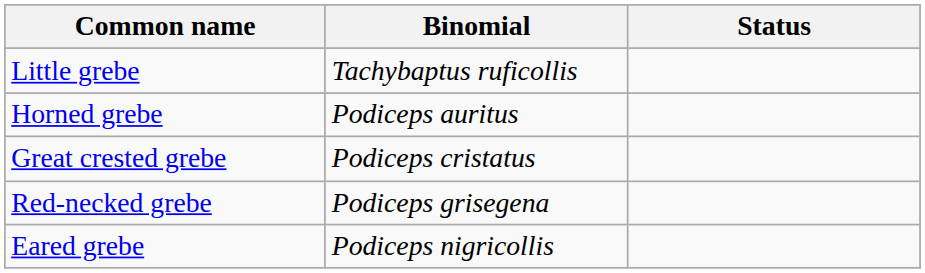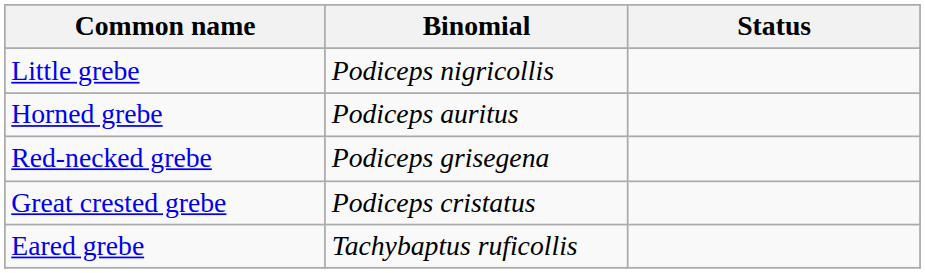 <table width=60% class="wikitable">
 <tr>
 <th width=35%>Common name</th>
 <th width=33%>Binomial</th>
 <th width=32%>Status</th>
 </tr>
 <tr>
 <td><a href='#'>Little grebe</a></td>
-<td><em>Tachybaptus ruficollis</em></td>
+<td><em>Podiceps nigricollis</em></td>
 <td></td>
 </tr>
 <tr>
 <td><a href='#'>Horned grebe</a></td>
 <td><em>Podiceps auritus</em></td>
 <td></td>
 </tr>
 <tr>
+<td><a href='#'>Red-necked grebe</a></td>
+<td><em>Podiceps grisegena</em></td>
+<td></td>
+</tr>
+<tr>
 <td><a href='#'>Great crested grebe</a></td>
 <td><em>Podiceps cristatus</em></td>
 <td></td>
 </tr>
 <tr>
-<td><a href='#'>Red-necked grebe</a></td>
-<td><em>Podiceps grisegena</em></td>
-<td></td>
-</tr>
-<tr>
 <td><a href='#'>Eared grebe</a></td>
-<td><em>Podiceps nigricollis</em></td>
+<td><em>Tachybaptus ruficollis</em></td>
 <td></td>
 </tr>
 </table>
